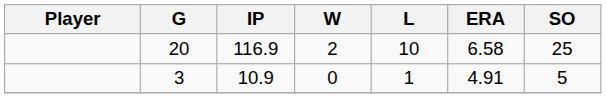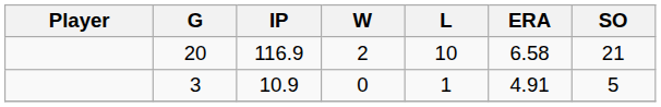 <table class="wikitable sortable">
 <tr>
 <th bgcolor="#DDDDFF" width="16%">Player</th>
 <th bgcolor="#DDDDFF" width="9%">G</th>
 <th bgcolor="#DDDDFF" width="9%">IP</th>
 <th bgcolor="#DDDDFF" width="9%">W</th>
 <th bgcolor="#DDDDFF" width="9%">L</th>
 <th bgcolor="#DDDDFF" width="9%">ERA</th>
 <th bgcolor="#DDDDFF" width="9%">SO</th>
 </tr>
 <tr align="center">
 <td></td>
 <td>20</td>
 <td>116.9</td>
 <td>2</td>
 <td>10</td>
 <td>6.58</td>
-<td>25</td>
+<td>21</td>
 </tr>
 <tr align="center">
 <td></td>
 <td>3</td>
 <td>10.9</td>
 <td>0</td>
 <td>1</td>
 <td>4.91</td>
 <td>5</td>
 </tr>
 <tr align="center">
 </tr>
 </table>
